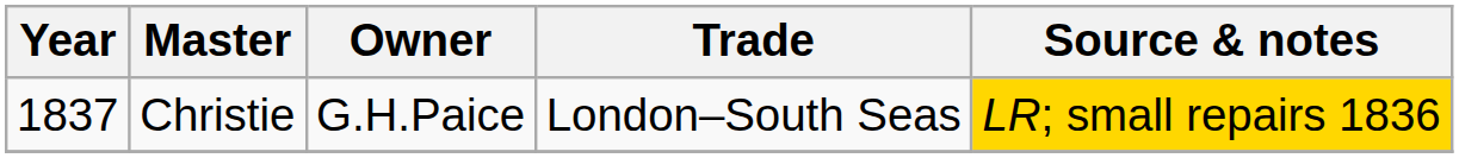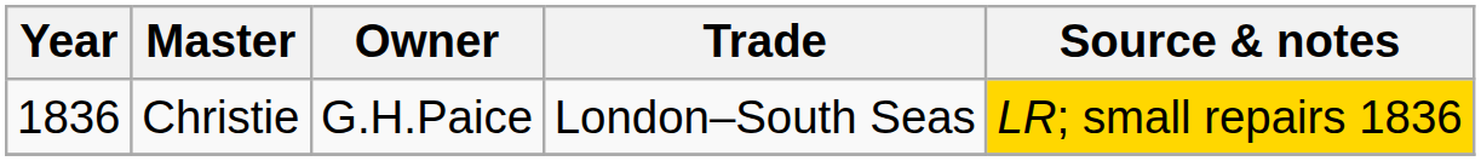 <table class=" wikitable">
 <tr>
 <th>Year</th>
 <th>Master</th>
 <th>Owner</th>
 <th>Trade</th>
 <th>Source & notes</th>
 </tr>
 <tr>
-<td>1837</td>
+<td>1836</td>
 <td>Christie</td>
 <td>G.H.Paice</td>
 <td>London–South Seas</td>
 <td style="background: gold;"><em>LR</em>; small repairs 1836</td>
 </tr>
 <tr>
 </tr>
 </table>
